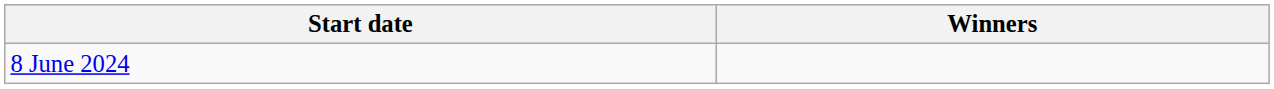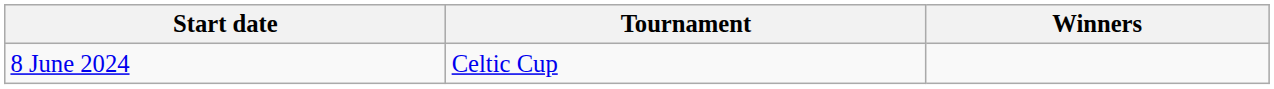 <table class="wikitable unsortable" style="white-space:nowrap" width=65%>
 <tr>
 <th style="text-align:center;">Start date</th>
+<th style="text-align:center;">Tournament</th>
 <th style="text-align:center;">Winners</th>
 </tr>
 <tr>
 <td><a href='#'>8 June 2024</a></td>
+<td><a href='#'>Celtic Cup</a></td>
 <td></td>
 </tr>
 </table>
